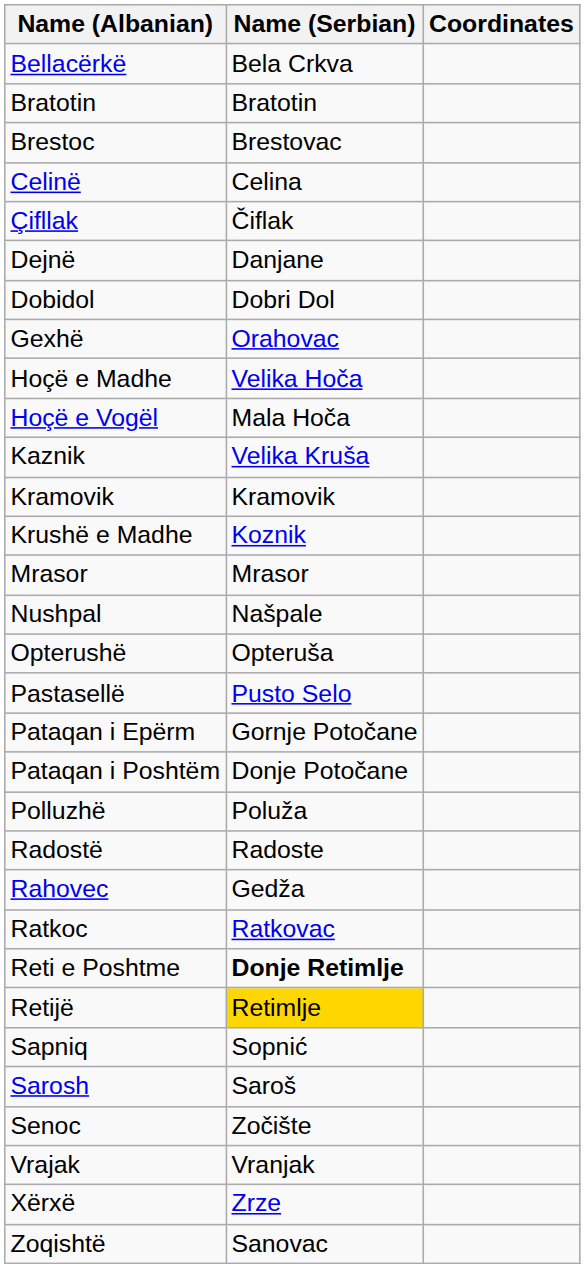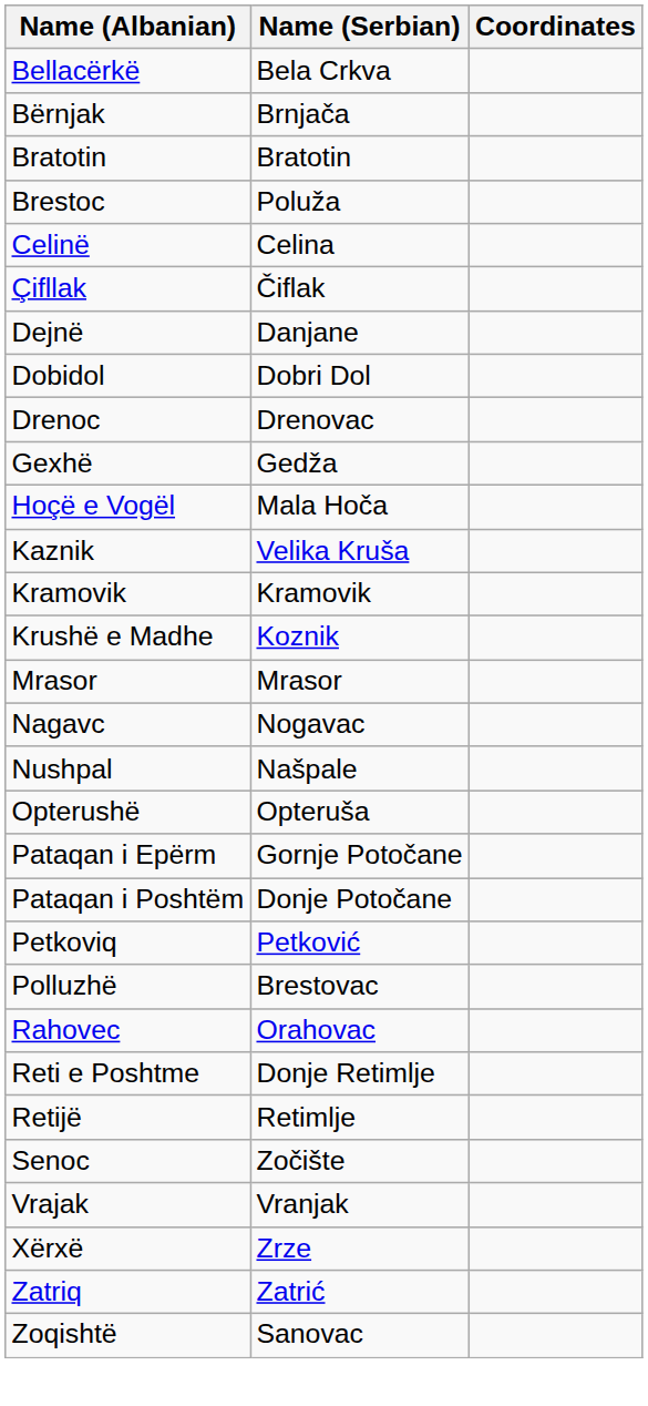 <table class="wikitable sortable">
 <tr>
 <th>Name (Albanian)</th>
 <th>Name (Serbian)</th>
 <th>Coordinates</th>
 </tr>
 <tr>
 <td><a href='#'>Bellacërkë</a></td>
 <td>Bela Crkva</td>
 <td></td>
 </tr>
 <tr>
+<td>Bërnjak</td>
+<td>Brnjača</td>
+<td></td>
+</tr>
+<tr>
 <td>Bratotin</td>
 <td>Bratotin</td>
 <td></td>
 </tr>
 <tr>
 <td>Brestoc</td>
-<td>Brestovac</td>
+<td>Poluža</td>
 <td></td>
 </tr>
 <tr>
 <td><a href='#'>Celinë</a></td>
 <td>Celina</td>
 <td></td>
 </tr>
 <tr>
 <td><a href='#'>Çifllak</a></td>
 <td>Čiflak</td>
 <td></td>
 </tr>
 <tr>
 <td>Dejnë</td>
 <td>Danjane</td>
 <td></td>
 </tr>
 <tr>
 <td>Dobidol</td>
 <td>Dobri Dol</td>
 <td></td>
 </tr>
 <tr>
-<td>Gexhë</td>
-<td><a href='#'>Orahovac</a></td>
+<td>Drenoc</td>
+<td>Drenovac</td>
 <td></td>
 </tr>
 <tr>
-<td>Hoçë e Madhe</td>
-<td><a href='#'>Velika Hoča</a></td>
+<td>Gexhë</td>
+<td>Gedža</td>
 <td></td>
 </tr>
 <tr>
 <td><a href='#'>Hoçë e Vogël</a></td>
 <td>Mala Hoča</td>
 <td></td>
 </tr>
 <tr>
 <td>Kaznik</td>
 <td><a href='#'>Velika Kruša</a></td>
 <td></td>
 </tr>
 <tr>
 <td>Kramovik</td>
 <td>Kramovik</td>
 <td></td>
 </tr>
 <tr>
 <td>Krushë e Madhe</td>
 <td><a href='#'>Koznik</a></td>
 <td></td>
 </tr>
 <tr>
 <td>Mrasor</td>
 <td>Mrasor</td>
 <td></td>
 </tr>
 <tr>
+<td>Nagavc</td>
+<td>Nogavac</td>
+<td></td>
+</tr>
+<tr>
 <td>Nushpal</td>
 <td>Našpale</td>
 <td></td>
 </tr>
 <tr>
 <td>Opterushë</td>
 <td>Opteruša</td>
-<td></td>
-</tr>
-<tr>
-<td>Pastasellë</td>
-<td><a href='#'>Pusto Selo</a></td>
 <td></td>
 </tr>
 <tr>
 <td>Pataqan i Epërm</td>
 <td>Gornje Potočane</td>
 <td></td>
 </tr>
 <tr>
 <td>Pataqan i Poshtëm</td>
 <td>Donje Potočane</td>
 <td></td>
 </tr>
 <tr>
-<td>Polluzhë</td>
-<td>Poluža</td>
+<td>Petkoviq</td>
+<td><a href='#'>Petković</a></td>
 <td></td>
 </tr>
 <tr>
-<td>Radostë</td>
-<td>Radoste</td>
+<td>Polluzhë</td>
+<td>Brestovac</td>
 <td></td>
 </tr>
 <tr>
 <td><a href='#'>Rahovec</a></td>
-<td>Gedža</td>
-<td></td>
-</tr>
-<tr>
-<td>Ratkoc</td>
-<td><a href='#'>Ratkovac</a></td>
+<td><a href='#'>Orahovac</a></td>
 <td></td>
 </tr>
 <tr>
 <td>Reti e Poshtme</td>
-<td><strong>Donje Retimlje</strong></td>
+<td>Donje Retimlje</td>
 <td></td>
 </tr>
 <tr>
 <td>Retijë</td>
-<td style="background: gold;">Retimlje</td>
-<td></td>
-</tr>
-<tr>
-<td>Sapniq</td>
-<td>Sopnić</td>
-<td></td>
-</tr>
-<tr>
-<td><a href='#'>Sarosh</a></td>
-<td>Saroš</td>
+<td>Retimlje</td>
 <td></td>
 </tr>
 <tr>
 <td>Senoc</td>
 <td>Zočište</td>
 <td></td>
 </tr>
 <tr>
 <td>Vrajak</td>
 <td>Vranjak</td>
 <td></td>
 </tr>
 <tr>
 <td>Xërxë</td>
 <td><a href='#'>Zrze</a></td>
 <td></td>
 </tr>
 <tr>
+<td><a href='#'>Zatriq</a></td>
+<td><a href='#'>Zatrić</a></td>
+<td></td>
+</tr>
+<tr>
 <td>Zoqishtë</td>
 <td>Sanovac</td>
 <td></td>
 </tr>
 </table>
